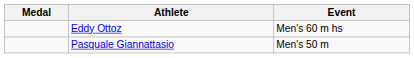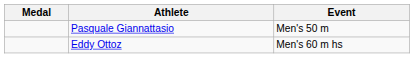 <table class="wikitable" style="width:40%; font-size:100%; text-align:left;">
 <tr>
 <th>Medal</th>
 <th>Athlete</th>
 <th>Event</th>
 </tr>
 <tr>
 <td align=center></td>
+<td><a href='#'>Pasquale Giannattasio</a></td>
+<td>Men's 50 m</td>
+</tr>
+<tr>
+<td align=center></td>
 <td><a href='#'>Eddy Ottoz</a></td>
 <td>Men's 60 m hs</td>
 </tr>
-<tr>
-<td align=center></td>
-<td><a href='#'>Pasquale Giannattasio</a></td>
-<td>Men's 50 m</td>
-</tr>
 </table>
